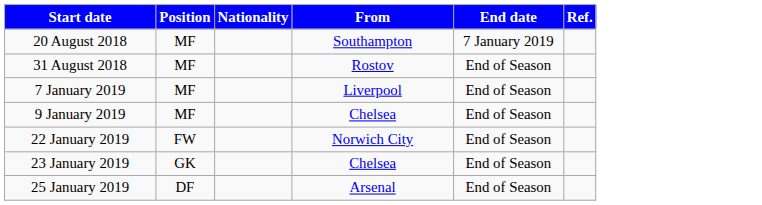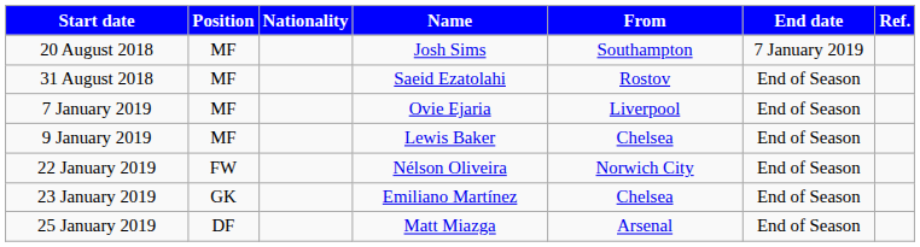 <table class="wikitable"  style="text-align:center; font-size:90%; ">
 <tr>
 <th style="background:#00f; color:white; width:140px;">Start date</th>
 <th style="background:#00f; color:white; width:50px;">Position</th>
 <th style="background:#00f; color:white; width:50px;">Nationality</th>
+<th style="background:#00f; color:white; width:150px;">Name</th>
 <th style="background:#00f; color:white; width:150px;">From</th>
 <th style="background:#00f; color:white; width:100px;">End date</th>
 <th style="background:#00f; color:white; width:25px;">Ref.</th>
 </tr>
 <tr>
 <td>20 August 2018</td>
 <td>MF</td>
 <td></td>
+<td><a href='#'>Josh Sims</a></td>
 <td><a href='#'>Southampton</a></td>
 <td>7 January 2019</td>
 <td></td>
 </tr>
 <tr>
 <td>31 August 2018</td>
 <td>MF</td>
 <td></td>
+<td><a href='#'>Saeid Ezatolahi</a></td>
 <td><a href='#'>Rostov</a></td>
 <td>End of Season</td>
 <td></td>
 </tr>
 <tr>
 <td>7 January 2019</td>
 <td>MF</td>
 <td></td>
+<td><a href='#'>Ovie Ejaria</a></td>
 <td><a href='#'>Liverpool</a></td>
 <td>End of Season</td>
 <td></td>
 </tr>
 <tr>
 <td>9 January 2019</td>
 <td>MF</td>
 <td></td>
+<td><a href='#'>Lewis Baker</a></td>
 <td><a href='#'>Chelsea</a></td>
 <td>End of Season</td>
 <td></td>
 </tr>
 <tr>
 <td>22 January 2019</td>
 <td>FW</td>
 <td></td>
+<td><a href='#'>Nélson Oliveira</a></td>
 <td><a href='#'>Norwich City</a></td>
 <td>End of Season</td>
 <td></td>
 </tr>
 <tr>
 <td>23 January 2019</td>
 <td>GK</td>
 <td></td>
+<td><a href='#'>Emiliano Martínez</a></td>
 <td><a href='#'>Chelsea</a></td>
 <td>End of Season</td>
 <td></td>
 </tr>
 <tr>
 <td>25 January 2019</td>
 <td>DF</td>
 <td></td>
+<td><a href='#'>Matt Miazga</a></td>
 <td><a href='#'>Arsenal</a></td>
 <td>End of Season</td>
 <td></td>
 </tr>
 </table>
